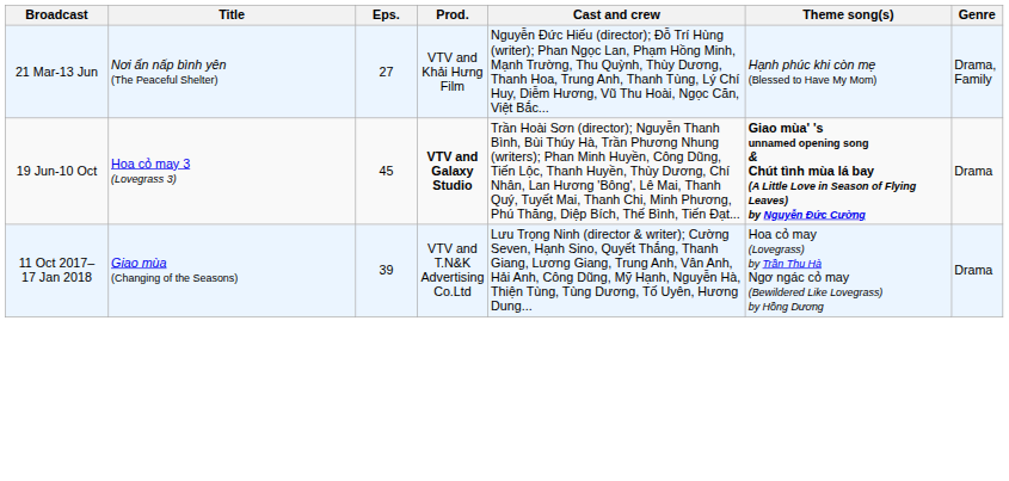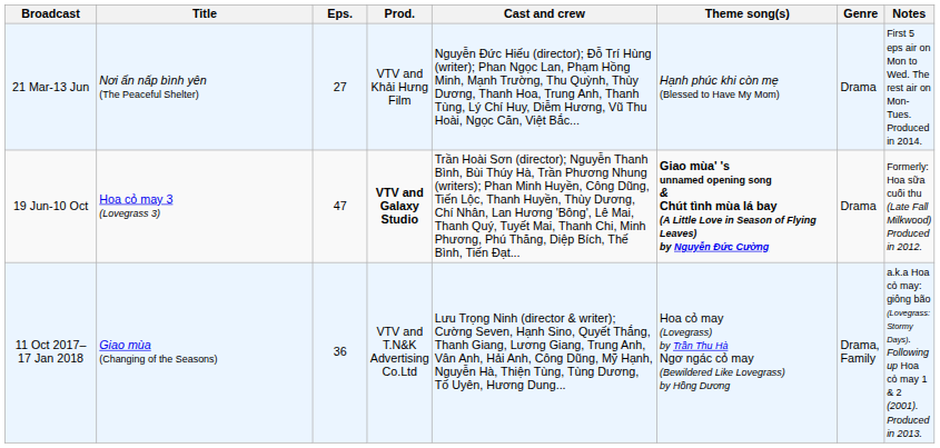 <table class="wikitable sortable">
 <tr>
 <th style="width:10%;">Broadcast</th>
 <th style="width:24%;">Title</th>
 <th style="width:6%;">Eps.</th>
 <th style="width:5%;">Prod.</th>
 <th style="width:25%;">Cast and crew</th>
 <th style="width:20%;">Theme song(s)</th>
 <th style="width:5%;">Genre</th>
+<th style="width:5%;">Notes</th>
 </tr>
 <tr ---- bgcolor="#ebf5ff">
 <td style="text-align:center;">21 Mar-13 Jun <br></td>
 <td><em>Nơi ẩn nấp bình yên</em> <br><small>(The Peaceful Shelter)</small></td>
 <td style="text-align:center;">27</td>
 <td style="text-align:center;">VTV and Khải Hưng Film</td>
 <td>Nguyễn Đức Hiếu (director); Đỗ Trí Hùng (writer); Phan Ngọc Lan, Phạm Hồng Minh, Mạnh Trường, Thu Quỳnh, Thùy Dương, Thanh Hoa, Trung Anh, Thanh Tùng, Lý Chí Huy, Diễm Hương, Vũ Thu Hoài, Ngọc Căn, Việt Bắc...</td>
 <td><em>Hạnh phúc khi còn mẹ</em> <br><small>(Blessed to Have My Mom)</small></td>
-<td>Drama, Family</td>
+<td>Drama</td>
+<td><small>First 5 eps air on Mon to Wed. The rest air on Mon-Tues. Produced in 2014.</small></td>
 </tr>
 <tr>
 <td style="text-align:center;">19 Jun-10 Oct <br></td>
 <td></em><a href='#'>Hoa cỏ may 3</a><em> <br><small>(Lovegrass 3)</small></td>
-<td style="text-align:center;">45</td>
+<td style="text-align:center;">47</td>
 <td style="text-align:center;"><strong>VTV and Galaxy Studio</strong></td>
 <td>Trần Hoài Sơn (director); Nguyễn Thanh Bình, Bùi Thúy Hà, Trần Phương Nhung (writers); Phan Minh Huyền, Công Dũng, Tiến Lộc, Thanh Huyền, Thùy Dương, Chí Nhân, Lan Hương 'Bông', Lê Mai, Thanh Quý, Tuyết Mai, Thanh Chi, Minh Phương, Phú Thăng, Diệp Bích, Thế Bình, Tiến Đạt...</td>
 <td><strong>Giao mùa' 's <br><small>unnamed opening song</small><em> <br>&<br></em>Chút tình mùa lá bay<em><br><small>(A Little Love in Season of Flying Leaves)</small><br><small>by <a href='#'>Nguyễn Đức Cường</a></small></td>
 <td>Drama</td>
+<td><small>Formerly: </em>Hoa sữa cuối thu<em><br>(Late Fall Milkwood)</small><br><small>Produced in 2012.</small></td>
 </tr>
 <tr ---- bgcolor="#ebf5ff">
 <td style="text-align:center;">11 Oct 2017–<br>17 Jan 2018<br></td>
 <td><em><a href='#'>Giao mùa</a></em> <br><small>(Changing of the Seasons)</small></td>
-<td style="text-align:center;">39</td>
+<td style="text-align:center;">36</td>
 <td style="text-align:center;">VTV and T.N&K Advertising Co.Ltd</td>
 <td>Lưu Trọng Ninh (director & writer); Cường Seven, Hạnh Sino, Quyết Thắng, Thanh Giang, Lương Giang, Trung Anh, Vân Anh, Hải Anh, Công Dũng, Mỹ Hạnh, Nguyễn Hà, Thiện Tùng, Tùng Dương, Tố Uyên, Hương Dung...</td>
 <td></em>Hoa cỏ may<em> <br><small>(Lovegrass)</small><br><small>by <a href='#'>Trần Thu Hà</a></small><br></em>Ngơ ngác cỏ may<em><br><small>(Bewildered Like Lovegrass)</small><br><small>by Hồng Dương</small></td>
-<td>Drama</td>
+<td>Drama, Family</td>
+<td><small>a.k.a </em>Hoa cỏ may:  giông bão<em> <small>(Lovegrass: Stormy Days)</small>. Following up </em>Hoa cỏ may 1 & 2<em> (2001). Produced in 2013.</small></td>
 </tr>
 </table>
